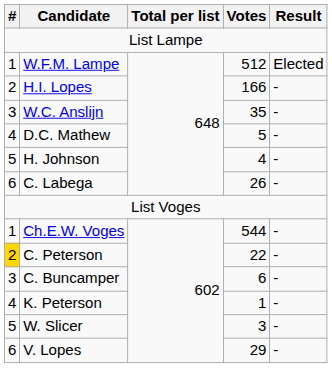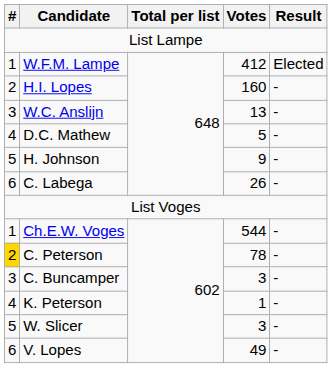 <table class="wikitable">
 <tr>
 <th>#</th>
 <th>Candidate</th>
 <th>Total per list</th>
 <th>Votes</th>
 <th>Result</th>
 </tr>
 <tr>
 <td Colspan = "5" style="text-align:center;">List Lampe</td>
 </tr>
 <tr>
 <td>1</td>
 <td><a href='#'>W.F.M. Lampe</a></td>
 <td Rowspan="6" style="text-align:right">648</td>
-<td style="text-align:right">512</td>
+<td style="text-align:right">412</td>
 <td>Elected</td>
 </tr>
 <tr>
 <td>2</td>
 <td><a href='#'>H.I. Lopes</a></td>
-<td style="text-align:right">166</td>
+<td style="text-align:right">160</td>
 <td>-</td>
 </tr>
 <tr>
 <td>3</td>
 <td><a href='#'>W.C. Anslijn</a></td>
-<td style="text-align:right">35</td>
+<td style="text-align:right">13</td>
 <td>-</td>
 </tr>
 <tr>
 <td>4</td>
 <td>D.C. Mathew</td>
 <td style="text-align:right">5</td>
 <td>-</td>
 </tr>
 <tr>
 <td>5</td>
 <td>H. Johnson</td>
-<td style="text-align:right">4</td>
+<td style="text-align:right">9</td>
 <td>-</td>
 </tr>
 <tr>
 <td>6</td>
 <td>C. Labega</td>
 <td style="text-align:right">26</td>
 <td>-</td>
 </tr>
 <tr>
 <td Colspan = "5" style="text-align:center;">List Voges</td>
 </tr>
 <tr>
 <td>1</td>
 <td><a href='#'>Ch.E.W. Voges</a></td>
 <td Rowspan="6" style="text-align:right">602</td>
 <td style="text-align:right">544</td>
 <td>-</td>
 </tr>
 <tr>
 <td style="background: gold;">2</td>
 <td>C. Peterson</td>
-<td style="text-align:right">22</td>
+<td style="text-align:right">78</td>
 <td>-</td>
 </tr>
 <tr>
 <td>3</td>
 <td>C. Buncamper</td>
-<td style="text-align:right">6</td>
+<td style="text-align:right">3</td>
 <td>-</td>
 </tr>
 <tr>
 <td>4</td>
 <td>K. Peterson</td>
 <td style="text-align:right">1</td>
 <td>-</td>
 </tr>
 <tr>
 <td>5</td>
 <td>W. Slicer</td>
 <td style="text-align:right">3</td>
 <td>-</td>
 </tr>
 <tr>
 <td>6</td>
 <td>V. Lopes</td>
-<td style="text-align:right">29</td>
+<td style="text-align:right">49</td>
 <td>-</td>
 </tr>
 </table>
